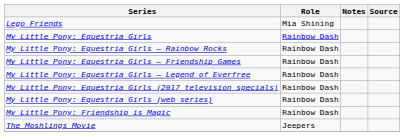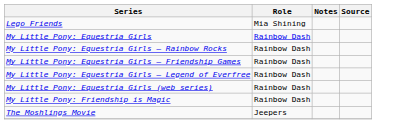 <table class="wikitable sortable plainrowheaders">
 <tr>
 <th>Series</th>
 <th>Role</th>
 <th class="unsortable">Notes</th>
 <th class="unsortable">Source</th>
 </tr>
 <tr>
 <td><em><a href='#'>Lego Friends</a></em></td>
 <td>Mia Shining</td>
 <td></td>
 <td></td>
 </tr>
 <tr>
 <td><em><a href='#'>My Little Pony: Equestria Girls</a></em></td>
 <td><a href='#'>Rainbow Dash</a></td>
 <td></td>
 <td></td>
 </tr>
 <tr>
 <td><em><a href='#'>My Little Pony: Equestria Girls – Rainbow Rocks</a></em></td>
 <td>Rainbow Dash</td>
 <td></td>
 <td></td>
 </tr>
 <tr>
 <td><em><a href='#'>My Little Pony: Equestria Girls – Friendship Games</a></em></td>
 <td>Rainbow Dash</td>
 <td></td>
 <td></td>
 </tr>
 <tr>
 <td><em><a href='#'>My Little Pony: Equestria Girls – Legend of Everfree</a></em></td>
 <td>Rainbow Dash</td>
 <td></td>
 <td></td>
 </tr>
 <tr>
-<td><em><a href='#'>My Little Pony: Equestria Girls (2017 television specials)</a></em></td>
-<td>Rainbow Dash</td>
-<td></td>
-<td></td>
-</tr>
-<tr>
 <td><em><a href='#'>My Little Pony: Equestria Girls (web series)</a></em></td>
 <td>Rainbow Dash</td>
 <td></td>
 <td></td>
 </tr>
 <tr>
 <td><em><a href='#'>My Little Pony: Friendship is Magic</a></em></td>
 <td>Rainbow Dash</td>
 <td></td>
 <td></td>
 </tr>
 <tr>
 <td><em><a href='#'>The Moshlings Movie</a></em></td>
 <td>Jeepers</td>
 <td></td>
 <td></td>
 </tr>
 <tr>
 </tr>
 </table>
